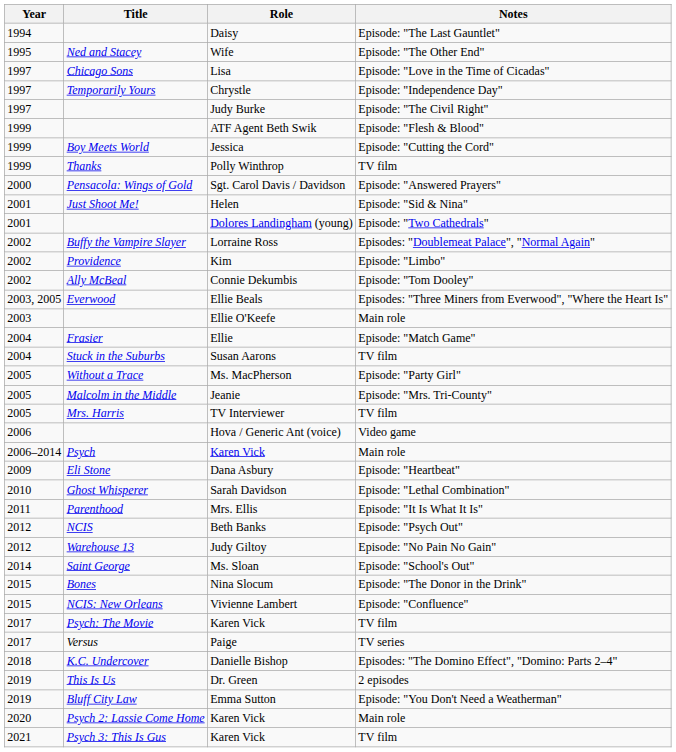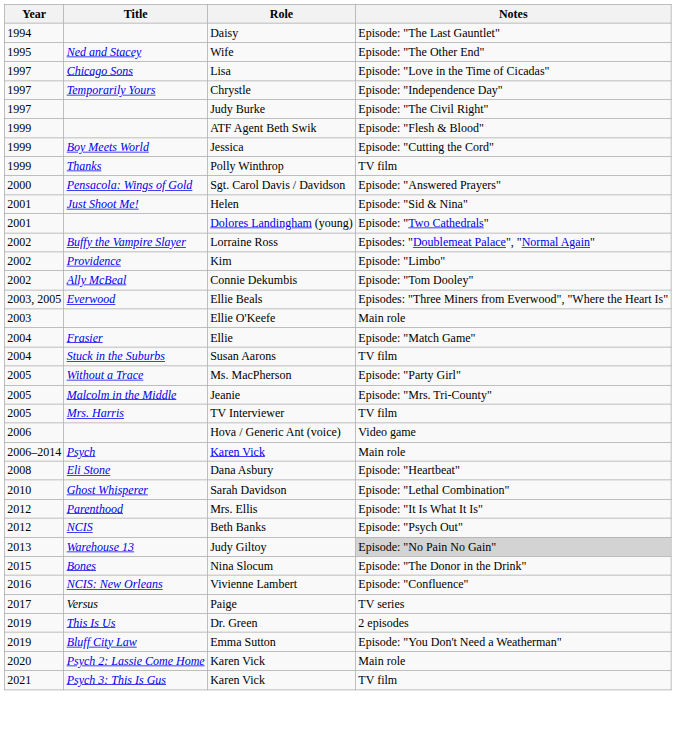 <table class="wikitable sortable">
 <tr>
 <th>Year</th>
 <th>Title</th>
 <th>Role</th>
 <th class ="unsortable">Notes</th>
 </tr>
 <tr>
 <td>1994</td>
 <td><em></em></td>
 <td>Daisy</td>
 <td>Episode: "The Last Gauntlet"</td>
 </tr>
 <tr>
 <td>1995</td>
 <td><em><a href='#'>Ned and Stacey</a></em></td>
 <td>Wife</td>
 <td>Episode: "The Other End"</td>
 </tr>
 <tr>
 <td>1997</td>
 <td><em><a href='#'>Chicago Sons</a></em></td>
 <td>Lisa</td>
 <td>Episode: "Love in the Time of Cicadas"</td>
 </tr>
 <tr>
 <td>1997</td>
 <td><em><a href='#'>Temporarily Yours</a></em></td>
 <td>Chrystle</td>
 <td>Episode: "Independence Day"</td>
 </tr>
 <tr>
 <td>1997</td>
 <td><em></em></td>
 <td>Judy Burke</td>
 <td>Episode: "The Civil Right"</td>
 </tr>
 <tr>
 <td>1999</td>
 <td><em></em></td>
 <td>ATF Agent Beth Swik</td>
 <td>Episode: "Flesh & Blood"</td>
 </tr>
 <tr>
 <td>1999</td>
 <td><em><a href='#'>Boy Meets World</a></em></td>
 <td>Jessica</td>
 <td>Episode: "Cutting the Cord"</td>
 </tr>
 <tr>
 <td>1999</td>
 <td><em><a href='#'>Thanks</a></em></td>
 <td>Polly Winthrop</td>
 <td>TV film</td>
 </tr>
 <tr>
 <td>2000</td>
 <td><em><a href='#'>Pensacola: Wings of Gold</a></em></td>
 <td>Sgt. Carol Davis / Davidson</td>
 <td>Episode: "Answered Prayers"</td>
 </tr>
 <tr>
 <td>2001</td>
 <td><em><a href='#'>Just Shoot Me!</a></em></td>
 <td>Helen</td>
 <td>Episode: "Sid & Nina"</td>
 </tr>
 <tr>
 <td>2001</td>
 <td><em></em></td>
 <td><a href='#'>Dolores Landingham</a> (young)</td>
 <td>Episode: "<a href='#'>Two Cathedrals</a>"</td>
 </tr>
 <tr>
 <td>2002</td>
 <td><em><a href='#'>Buffy the Vampire Slayer</a></em></td>
 <td>Lorraine Ross</td>
 <td>Episodes: "<a href='#'>Doublemeat Palace</a>", "<a href='#'>Normal Again</a>"</td>
 </tr>
 <tr>
 <td>2002</td>
 <td><em><a href='#'>Providence</a></em></td>
 <td>Kim</td>
 <td>Episode: "Limbo"</td>
 </tr>
 <tr>
 <td>2002</td>
 <td><em><a href='#'>Ally McBeal</a></em></td>
 <td>Connie Dekumbis</td>
 <td>Episode: "Tom Dooley"</td>
 </tr>
 <tr>
 <td>2003, 2005</td>
 <td><em><a href='#'>Everwood</a></em></td>
 <td>Ellie Beals</td>
 <td>Episodes: "Three Miners from Everwood", "Where the Heart Is"</td>
 </tr>
 <tr>
 <td>2003</td>
 <td><em></em></td>
 <td>Ellie O'Keefe</td>
 <td>Main role</td>
 </tr>
 <tr>
 <td>2004</td>
 <td><em><a href='#'>Frasier</a></em></td>
 <td>Ellie</td>
 <td>Episode: "Match Game"</td>
 </tr>
 <tr>
 <td>2004</td>
 <td><em><a href='#'>Stuck in the Suburbs</a></em></td>
 <td>Susan Aarons</td>
 <td>TV film</td>
 </tr>
 <tr>
 <td>2005</td>
 <td><em><a href='#'>Without a Trace</a></em></td>
 <td>Ms. MacPherson</td>
 <td>Episode: "Party Girl"</td>
 </tr>
 <tr>
 <td>2005</td>
 <td><em><a href='#'>Malcolm in the Middle</a></em></td>
 <td>Jeanie</td>
 <td>Episode: "Mrs. Tri-County"</td>
 </tr>
 <tr>
 <td>2005</td>
 <td><em><a href='#'>Mrs. Harris</a></em></td>
 <td>TV Interviewer</td>
 <td>TV film</td>
 </tr>
 <tr>
 <td>2006</td>
 <td><em></em></td>
 <td>Hova / Generic Ant (voice)</td>
 <td>Video game</td>
 </tr>
 <tr>
 <td>2006–2014</td>
 <td><em><a href='#'>Psych</a></em></td>
 <td><a href='#'>Karen Vick</a></td>
 <td>Main role</td>
 </tr>
 <tr>
-<td>2009</td>
+<td>2008</td>
 <td><em><a href='#'>Eli Stone</a></em></td>
 <td>Dana Asbury</td>
 <td>Episode: "Heartbeat"</td>
 </tr>
 <tr>
 <td>2010</td>
 <td><em><a href='#'>Ghost Whisperer</a></em></td>
 <td>Sarah Davidson</td>
 <td>Episode: "Lethal Combination"</td>
 </tr>
 <tr>
-<td>2011</td>
+<td>2012</td>
 <td><em><a href='#'>Parenthood</a></em></td>
 <td>Mrs. Ellis</td>
 <td>Episode: "It Is What It Is"</td>
 </tr>
 <tr>
 <td>2012</td>
 <td><em><a href='#'>NCIS</a></em></td>
 <td>Beth Banks</td>
 <td>Episode: "Psych Out"</td>
 </tr>
 <tr>
-<td>2012</td>
+<td>2013</td>
 <td><em><a href='#'>Warehouse 13</a></em></td>
 <td>Judy Giltoy</td>
-<td>Episode: "No Pain No Gain"</td>
-</tr>
-<tr>
-<td>2014</td>
-<td><em><a href='#'>Saint George</a></em></td>
-<td>Ms. Sloan</td>
-<td>Episode: "School's Out"</td>
+<td style="background: lightgrey;">Episode: "No Pain No Gain"</td>
 </tr>
 <tr>
 <td>2015</td>
 <td><em><a href='#'>Bones</a></em></td>
 <td>Nina Slocum</td>
 <td>Episode: "The Donor in the Drink"</td>
 </tr>
 <tr>
-<td>2015</td>
+<td>2016</td>
 <td><em><a href='#'>NCIS: New Orleans</a></em></td>
 <td>Vivienne Lambert</td>
 <td>Episode: "Confluence"</td>
 </tr>
 <tr>
 <td>2017</td>
-<td><em><a href='#'>Psych: The Movie</a></em></td>
-<td>Karen Vick</td>
-<td>TV film</td>
-</tr>
-<tr>
-<td>2017</td>
 <td><em>Versus</em></td>
 <td>Paige</td>
 <td>TV series</td>
-</tr>
-<tr>
-<td>2018</td>
-<td><em><a href='#'>K.C. Undercover</a></em></td>
-<td>Danielle Bishop</td>
-<td>Episodes: "The Domino Effect", "Domino: Parts 2–4"</td>
 </tr>
 <tr>
 <td>2019</td>
 <td><em><a href='#'>This Is Us</a></em></td>
 <td>Dr. Green</td>
 <td>2 episodes</td>
 </tr>
 <tr>
 <td>2019</td>
 <td><em><a href='#'>Bluff City Law</a></em></td>
 <td>Emma Sutton</td>
 <td>Episode: "You Don't Need a Weatherman"</td>
 </tr>
 <tr>
 <td>2020</td>
 <td><em><a href='#'>Psych 2: Lassie Come Home</a></em></td>
 <td>Karen Vick</td>
 <td>Main role</td>
 </tr>
 <tr>
 <td>2021</td>
 <td><em><a href='#'>Psych 3: This Is Gus</a></em></td>
 <td>Karen Vick</td>
 <td>TV film</td>
 </tr>
 </table>
